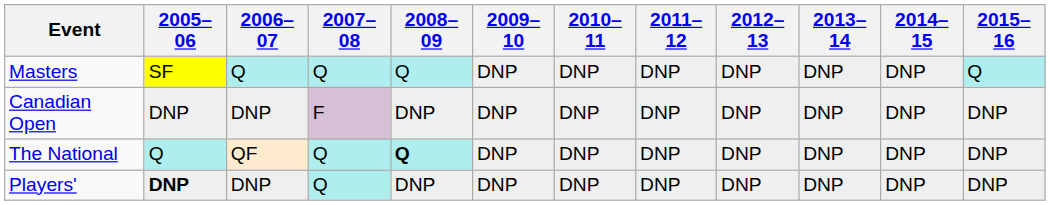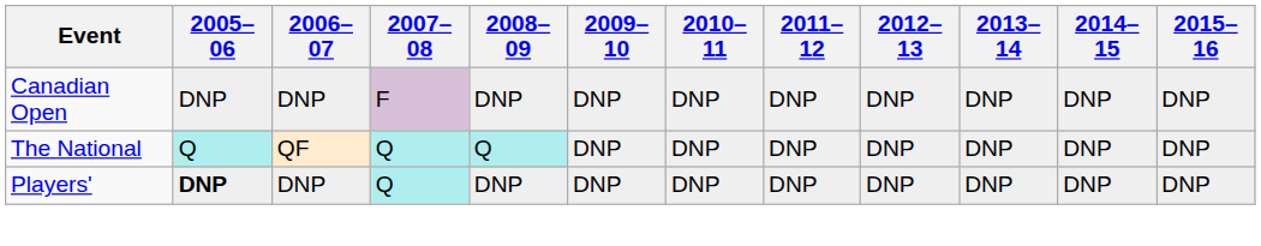 <table class="wikitable">
 <tr>
 <th>Event</th>
 <th><a href='#'>2005–06</a></th>
 <th><a href='#'>2006–07</a></th>
 <th><a href='#'>2007–08</a></th>
 <th><a href='#'>2008–09</a></th>
 <th><a href='#'>2009–10</a></th>
 <th><a href='#'>2010–11</a></th>
 <th><a href='#'>2011–12</a></th>
 <th><a href='#'>2012–13</a></th>
 <th><a href='#'>2013–14</a></th>
 <th><a href='#'>2014–15</a></th>
 <th><a href='#'>2015–16</a></th>
-</tr>
-<tr>
-<td><a href='#'>Masters</a></td>
-<td style="background:yellow;">SF</td>
-<td style="background:#afeeee;">Q</td>
-<td style="background:#afeeee;">Q</td>
-<td style="background:#afeeee;">Q</td>
-<td style="background:#EFEFEF;">DNP</td>
-<td style="background:#EFEFEF;">DNP</td>
-<td style="background:#EFEFEF;">DNP</td>
-<td style="background:#EFEFEF;">DNP</td>
-<td style="background:#EFEFEF;">DNP</td>
-<td style="background:#EFEFEF;">DNP</td>
-<td style="background:#afeeee;">Q</td>
 </tr>
 <tr>
 <td><a href='#'>Canadian Open</a></td>
 <td style="background:#EFEFEF;">DNP</td>
 <td style="background:#EFEFEF;">DNP</td>
 <td style="background:thistle;">F</td>
 <td style="background:#EFEFEF;">DNP</td>
 <td style="background:#EFEFEF;">DNP</td>
 <td style="background:#EFEFEF;">DNP</td>
 <td style="background:#EFEFEF;">DNP</td>
 <td style="background:#EFEFEF;">DNP</td>
 <td style="background:#EFEFEF;">DNP</td>
 <td style="background:#EFEFEF;">DNP</td>
 <td style="background:#EFEFEF;">DNP</td>
 </tr>
 <tr>
 <td><a href='#'>The National</a></td>
 <td style="background:#afeeee;">Q</td>
 <td style="background:#ffebcd;">QF</td>
 <td style="background:#afeeee;">Q</td>
-<td style="background:#afeeee;"><strong>Q</strong></td>
+<td style="background:#afeeee;">Q</td>
 <td style="background:#EFEFEF;">DNP</td>
 <td style="background:#EFEFEF;">DNP</td>
 <td style="background:#EFEFEF;">DNP</td>
 <td style="background:#EFEFEF;">DNP</td>
 <td style="background:#EFEFEF;">DNP</td>
 <td style="background:#EFEFEF;">DNP</td>
 <td style="background:#EFEFEF;">DNP</td>
 </tr>
 <tr>
 <td><a href='#'>Players'</a></td>
 <td style="background:#EFEFEF;"><strong>DNP</strong></td>
 <td style="background:#EFEFEF;">DNP</td>
 <td style="background:#afeeee;">Q</td>
 <td style="background:#EFEFEF;">DNP</td>
 <td style="background:#EFEFEF;">DNP</td>
 <td style="background:#EFEFEF;">DNP</td>
 <td style="background:#EFEFEF;">DNP</td>
 <td style="background:#EFEFEF;">DNP</td>
 <td style="background:#EFEFEF;">DNP</td>
 <td style="background:#EFEFEF;">DNP</td>
 <td style="background:#EFEFEF;">DNP</td>
 </tr>
 </table>
